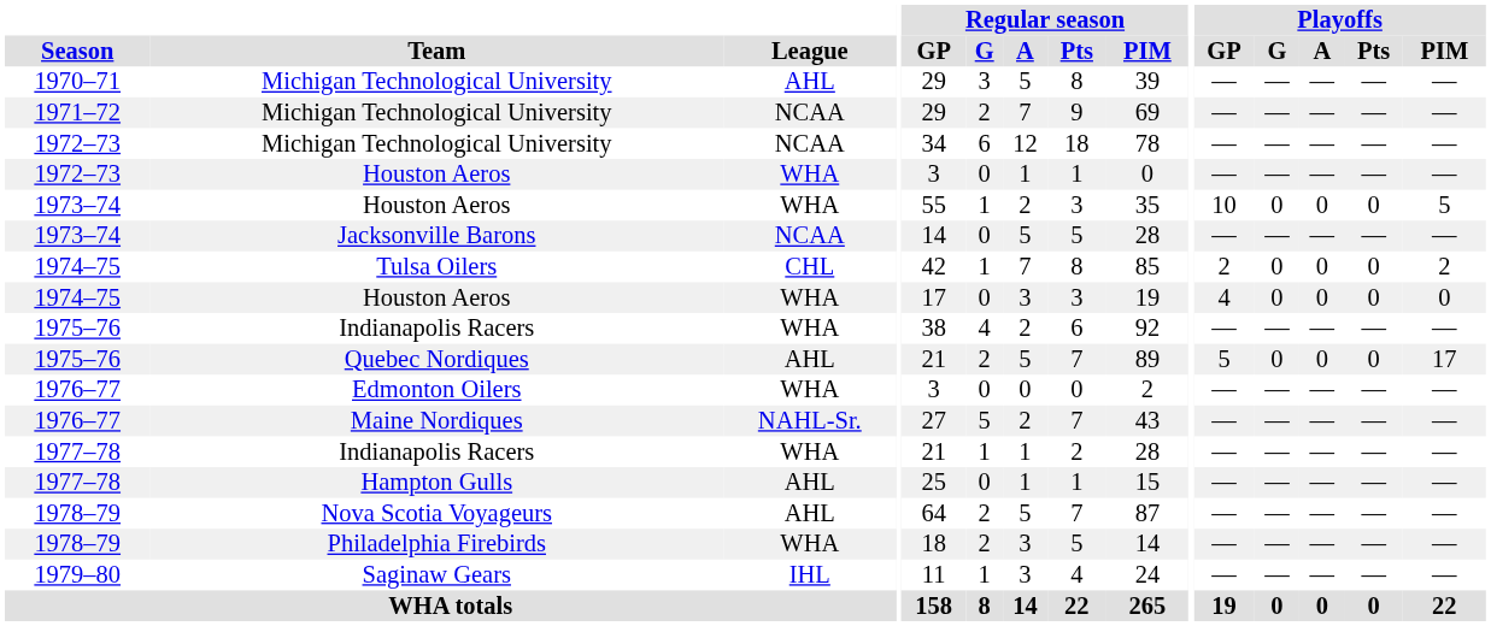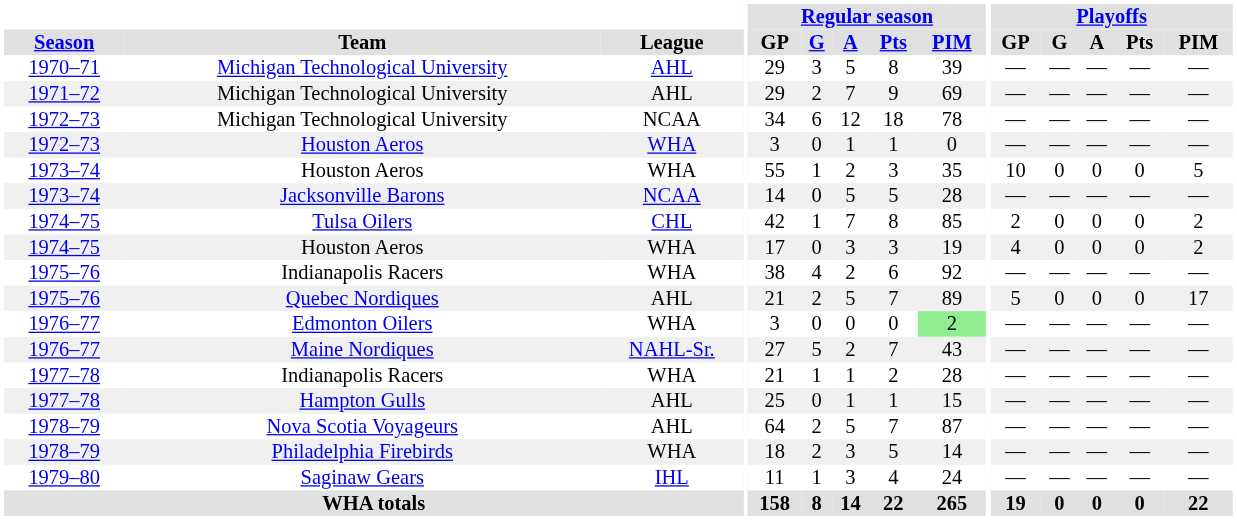 <table border="0" cellpadding="1" cellspacing="0" style="text-align:center; width:60em">
 <tr bgcolor="#e0e0e0">
 <th colspan="3" bgcolor="#ffffff"></th>
 <th rowspan="99" bgcolor="#ffffff"></th>
 <th colspan="5"><a href='#'>Regular season</a></th>
 <th rowspan="99" bgcolor="#ffffff"></th>
 <th colspan="5"><a href='#'>Playoffs</a></th>
 </tr>
 <tr bgcolor="#e0e0e0">
 <th><a href='#'>Season</a></th>
 <th>Team</th>
 <th>League</th>
 <th>GP</th>
 <th><a href='#'>G</a></th>
 <th><a href='#'>A</a></th>
 <th><a href='#'>Pts</a></th>
 <th><a href='#'>PIM</a></th>
 <th>GP</th>
 <th>G</th>
 <th>A</th>
 <th>Pts</th>
 <th>PIM</th>
 </tr>
 <tr>
 <td><a href='#'>1970–71</a></td>
 <td><a href='#'>Michigan Technological University</a></td>
 <td><a href='#'>AHL</a></td>
 <td>29</td>
 <td>3</td>
 <td>5</td>
 <td>8</td>
 <td>39</td>
 <td>—</td>
 <td>—</td>
 <td>—</td>
 <td>—</td>
 <td>—</td>
 </tr>
 <tr bgcolor="#f0f0f0">
 <td><a href='#'>1971–72</a></td>
 <td>Michigan Technological University</td>
-<td>NCAA</td>
+<td>AHL</td>
 <td>29</td>
 <td>2</td>
 <td>7</td>
 <td>9</td>
 <td>69</td>
 <td>—</td>
 <td>—</td>
 <td>—</td>
 <td>—</td>
 <td>—</td>
 </tr>
 <tr>
 <td><a href='#'>1972–73</a></td>
 <td>Michigan Technological University</td>
 <td>NCAA</td>
 <td>34</td>
 <td>6</td>
 <td>12</td>
 <td>18</td>
 <td>78</td>
 <td>—</td>
 <td>—</td>
 <td>—</td>
 <td>—</td>
 <td>—</td>
 </tr>
 <tr bgcolor="#f0f0f0">
 <td><a href='#'>1972–73</a></td>
 <td><a href='#'>Houston Aeros</a></td>
 <td><a href='#'>WHA</a></td>
 <td>3</td>
 <td>0</td>
 <td>1</td>
 <td>1</td>
 <td>0</td>
 <td>—</td>
 <td>—</td>
 <td>—</td>
 <td>—</td>
 <td>—</td>
 </tr>
 <tr>
 <td><a href='#'>1973–74</a></td>
 <td>Houston Aeros</td>
 <td>WHA</td>
 <td>55</td>
 <td>1</td>
 <td>2</td>
 <td>3</td>
 <td>35</td>
 <td>10</td>
 <td>0</td>
 <td>0</td>
 <td>0</td>
 <td>5</td>
 </tr>
 <tr bgcolor="#f0f0f0">
 <td><a href='#'>1973–74</a></td>
 <td><a href='#'>Jacksonville Barons</a></td>
 <td><a href='#'>NCAA</a></td>
 <td>14</td>
 <td>0</td>
 <td>5</td>
 <td>5</td>
 <td>28</td>
 <td>—</td>
 <td>—</td>
 <td>—</td>
 <td>—</td>
 <td>—</td>
 </tr>
 <tr>
 <td><a href='#'>1974–75</a></td>
 <td><a href='#'>Tulsa Oilers</a></td>
 <td><a href='#'>CHL</a></td>
 <td>42</td>
 <td>1</td>
 <td>7</td>
 <td>8</td>
 <td>85</td>
 <td>2</td>
 <td>0</td>
 <td>0</td>
 <td>0</td>
 <td>2</td>
 </tr>
 <tr bgcolor="#f0f0f0">
 <td><a href='#'>1974–75</a></td>
 <td>Houston Aeros</td>
 <td>WHA</td>
 <td>17</td>
 <td>0</td>
 <td>3</td>
 <td>3</td>
 <td>19</td>
 <td>4</td>
 <td>0</td>
 <td>0</td>
 <td>0</td>
-<td>0</td>
+<td>2</td>
 </tr>
 <tr>
 <td><a href='#'>1975–76</a></td>
 <td>Indianapolis Racers</td>
 <td>WHA</td>
 <td>38</td>
 <td>4</td>
 <td>2</td>
 <td>6</td>
 <td>92</td>
 <td>—</td>
 <td>—</td>
 <td>—</td>
 <td>—</td>
 <td>—</td>
 </tr>
 <tr bgcolor="#f0f0f0">
 <td><a href='#'>1975–76</a></td>
 <td><a href='#'>Quebec Nordiques</a></td>
 <td>AHL</td>
 <td>21</td>
 <td>2</td>
 <td>5</td>
 <td>7</td>
 <td>89</td>
 <td>5</td>
 <td>0</td>
 <td>0</td>
 <td>0</td>
 <td>17</td>
 </tr>
 <tr>
 <td><a href='#'>1976–77</a></td>
 <td><a href='#'>Edmonton Oilers</a></td>
 <td>WHA</td>
 <td>3</td>
 <td>0</td>
 <td>0</td>
 <td>0</td>
-<td>2</td>
+<td style="background: lightgreen;">2</td>
 <td>—</td>
 <td>—</td>
 <td>—</td>
 <td>—</td>
 <td>—</td>
 </tr>
 <tr bgcolor="#f0f0f0">
 <td><a href='#'>1976–77</a></td>
 <td><a href='#'>Maine Nordiques</a></td>
 <td><a href='#'>NAHL-Sr.</a></td>
 <td>27</td>
 <td>5</td>
 <td>2</td>
 <td>7</td>
 <td>43</td>
 <td>—</td>
 <td>—</td>
 <td>—</td>
 <td>—</td>
 <td>—</td>
 </tr>
 <tr>
 <td><a href='#'>1977–78</a></td>
 <td>Indianapolis Racers</td>
 <td>WHA</td>
 <td>21</td>
 <td>1</td>
 <td>1</td>
 <td>2</td>
 <td>28</td>
 <td>—</td>
 <td>—</td>
 <td>—</td>
 <td>—</td>
 <td>—</td>
 </tr>
 <tr bgcolor="#f0f0f0">
 <td><a href='#'>1977–78</a></td>
 <td><a href='#'>Hampton Gulls</a></td>
 <td>AHL</td>
 <td>25</td>
 <td>0</td>
 <td>1</td>
 <td>1</td>
 <td>15</td>
 <td>—</td>
 <td>—</td>
 <td>—</td>
 <td>—</td>
 <td>—</td>
 </tr>
 <tr>
 <td><a href='#'>1978–79</a></td>
 <td><a href='#'>Nova Scotia Voyageurs</a></td>
 <td>AHL</td>
 <td>64</td>
 <td>2</td>
 <td>5</td>
 <td>7</td>
 <td>87</td>
 <td>—</td>
 <td>—</td>
 <td>—</td>
 <td>—</td>
 <td>—</td>
 </tr>
 <tr bgcolor="#f0f0f0">
 <td><a href='#'>1978–79</a></td>
 <td><a href='#'>Philadelphia Firebirds</a></td>
 <td>WHA</td>
 <td>18</td>
 <td>2</td>
 <td>3</td>
 <td>5</td>
 <td>14</td>
 <td>—</td>
 <td>—</td>
 <td>—</td>
 <td>—</td>
 <td>—</td>
 </tr>
 <tr>
 <td><a href='#'>1979–80</a></td>
 <td><a href='#'>Saginaw Gears</a></td>
 <td><a href='#'>IHL</a></td>
 <td>11</td>
 <td>1</td>
 <td>3</td>
 <td>4</td>
 <td>24</td>
 <td>—</td>
 <td>—</td>
 <td>—</td>
 <td>—</td>
 <td>—</td>
 </tr>
 <tr>
 </tr>
 <tr ALIGN="center" bgcolor="#e0e0e0">
 <th colspan="3">WHA totals</th>
 <th ALIGN="center">158</th>
 <th ALIGN="center">8</th>
 <th ALIGN="center">14</th>
 <th ALIGN="center">22</th>
 <th ALIGN="center">265</th>
 <th ALIGN="center">19</th>
 <th ALIGN="center">0</th>
 <th ALIGN="center">0</th>
 <th ALIGN="center">0</th>
 <th ALIGN="center">22</th>
 </tr>
 </table>
